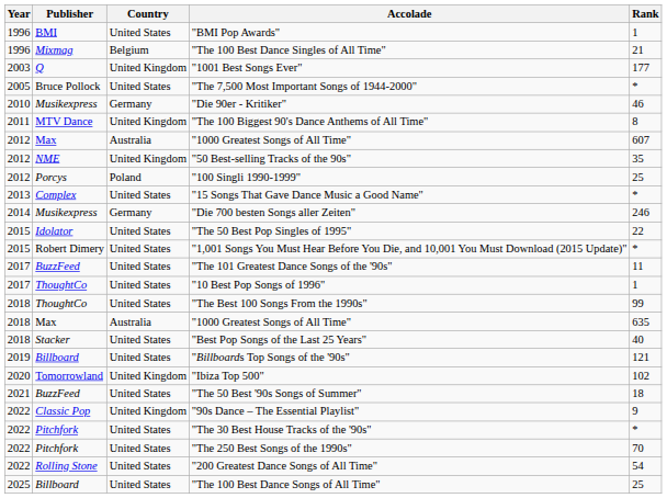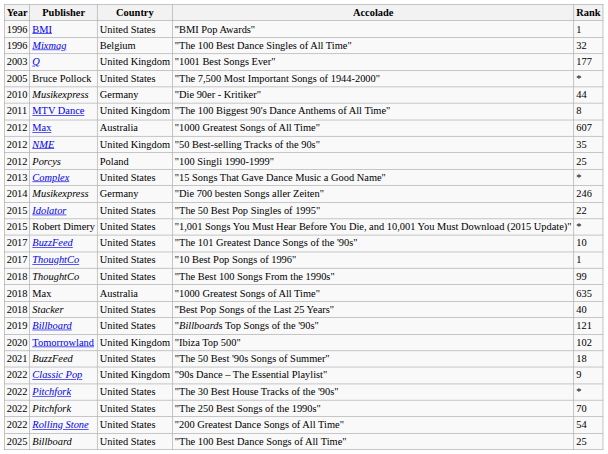 <table class="wikitable sortable">
 <tr>
 <th>Year</th>
 <th>Publisher</th>
 <th>Country</th>
 <th>Accolade</th>
 <th>Rank</th>
 </tr>
 <tr>
 <td>1996</td>
 <td><a href='#'>BMI</a></td>
 <td>United States</td>
 <td>"BMI Pop Awards"</td>
 <td>1</td>
 </tr>
 <tr>
 <td>1996</td>
 <td><em><a href='#'>Mixmag</a></em></td>
 <td>Belgium</td>
 <td>"The 100 Best Dance Singles of All Time"</td>
-<td>21</td>
+<td>32</td>
 </tr>
 <tr>
 <td>2003</td>
 <td><em><a href='#'>Q</a></em></td>
 <td>United Kingdom</td>
 <td>"1001 Best Songs Ever"</td>
 <td>177</td>
 </tr>
 <tr>
 <td>2005</td>
 <td>Bruce Pollock</td>
 <td>United States</td>
 <td>"The 7,500 Most Important Songs of 1944-2000"</td>
 <td>*</td>
 </tr>
 <tr>
 <td>2010</td>
 <td><em>Musikexpress</em></td>
 <td>Germany</td>
 <td>"Die 90er - Kritiker"</td>
-<td>46</td>
+<td>44</td>
 </tr>
 <tr>
 <td>2011</td>
 <td><a href='#'>MTV Dance</a></td>
 <td>United Kingdom</td>
 <td>"The 100 Biggest 90's Dance Anthems of All Time"</td>
 <td>8</td>
 </tr>
 <tr>
 <td>2012</td>
 <td><a href='#'>Max</a></td>
 <td>Australia</td>
 <td>"1000 Greatest Songs of All Time"</td>
 <td>607</td>
 </tr>
 <tr>
 <td>2012</td>
 <td><em><a href='#'>NME</a></em></td>
 <td>United Kingdom</td>
 <td>"50 Best-selling Tracks of the 90s"</td>
 <td>35</td>
 </tr>
 <tr>
 <td>2012</td>
 <td><em>Porcys</em></td>
 <td>Poland</td>
 <td>"100 Singli 1990-1999"</td>
 <td>25</td>
 </tr>
 <tr>
 <td>2013</td>
 <td><em><a href='#'>Complex</a></em></td>
 <td>United States</td>
 <td>"15 Songs That Gave Dance Music a Good Name"</td>
 <td>*</td>
 </tr>
 <tr>
 <td>2014</td>
 <td><em>Musikexpress</em></td>
 <td>Germany</td>
 <td>"Die 700 besten Songs aller Zeiten"</td>
 <td>246</td>
 </tr>
 <tr>
 <td>2015</td>
 <td><em><a href='#'>Idolator</a></em></td>
 <td>United States</td>
 <td>"The 50 Best Pop Singles of 1995"</td>
 <td>22</td>
 </tr>
 <tr>
 <td>2015</td>
 <td>Robert Dimery</td>
 <td>United States</td>
 <td>"1,001 Songs You Must Hear Before You Die, and 10,001 You Must Download (2015 Update)"</td>
 <td>*</td>
 </tr>
 <tr>
 <td>2017</td>
 <td><em><a href='#'>BuzzFeed</a></em></td>
 <td>United States</td>
 <td>"The 101 Greatest Dance Songs of the '90s"</td>
-<td>11</td>
+<td>10</td>
 </tr>
 <tr>
 <td>2017</td>
 <td><em><a href='#'>ThoughtCo</a></em></td>
 <td>United States</td>
 <td>"10 Best Pop Songs of 1996"</td>
 <td>1</td>
 </tr>
 <tr>
 <td>2018</td>
 <td><em>ThoughtCo</em></td>
 <td>United States</td>
 <td>"The Best 100 Songs From the 1990s"</td>
 <td>99</td>
 </tr>
 <tr>
 <td>2018</td>
 <td>Max</td>
 <td>Australia</td>
 <td>"1000 Greatest Songs of All Time"</td>
 <td>635</td>
 </tr>
 <tr>
 <td>2018</td>
 <td><em>Stacker</em></td>
 <td>United States</td>
 <td>"Best Pop Songs of the Last 25 Years"</td>
 <td>40</td>
 </tr>
 <tr>
 <td>2019</td>
 <td><em><a href='#'>Billboard</a></em></td>
 <td>United States</td>
 <td>"<em>Billboard</em>s Top Songs of the '90s"</td>
 <td>121</td>
 </tr>
 <tr>
 <td>2020</td>
 <td><a href='#'>Tomorrowland</a></td>
 <td>United Kingdom</td>
 <td>"Ibiza Top 500"</td>
 <td>102</td>
 </tr>
 <tr>
 <td>2021</td>
 <td><em>BuzzFeed</em></td>
 <td>United States</td>
 <td>"The 50 Best '90s Songs of Summer"</td>
 <td>18</td>
 </tr>
 <tr>
 <td>2022</td>
 <td><em><a href='#'>Classic Pop</a></em></td>
 <td>United Kingdom</td>
 <td>"90s Dance – The Essential Playlist"</td>
 <td>9</td>
 </tr>
 <tr>
 <td>2022</td>
 <td><em><a href='#'>Pitchfork</a></em></td>
 <td>United States</td>
 <td>"The 30 Best House Tracks of the '90s"</td>
 <td>*</td>
 </tr>
 <tr>
 <td>2022</td>
 <td><em>Pitchfork</em></td>
 <td>United States</td>
 <td>"The 250 Best Songs of the 1990s"</td>
 <td>70</td>
 </tr>
 <tr>
 <td>2022</td>
 <td><em><a href='#'>Rolling Stone</a></em></td>
 <td>United States</td>
 <td>"200 Greatest Dance Songs of All Time"</td>
 <td>54</td>
 </tr>
 <tr>
 <td>2025</td>
 <td><em>Billboard</em></td>
 <td>United States</td>
 <td>"The 100 Best Dance Songs of All Time"</td>
 <td>25</td>
 </tr>
 </table>
